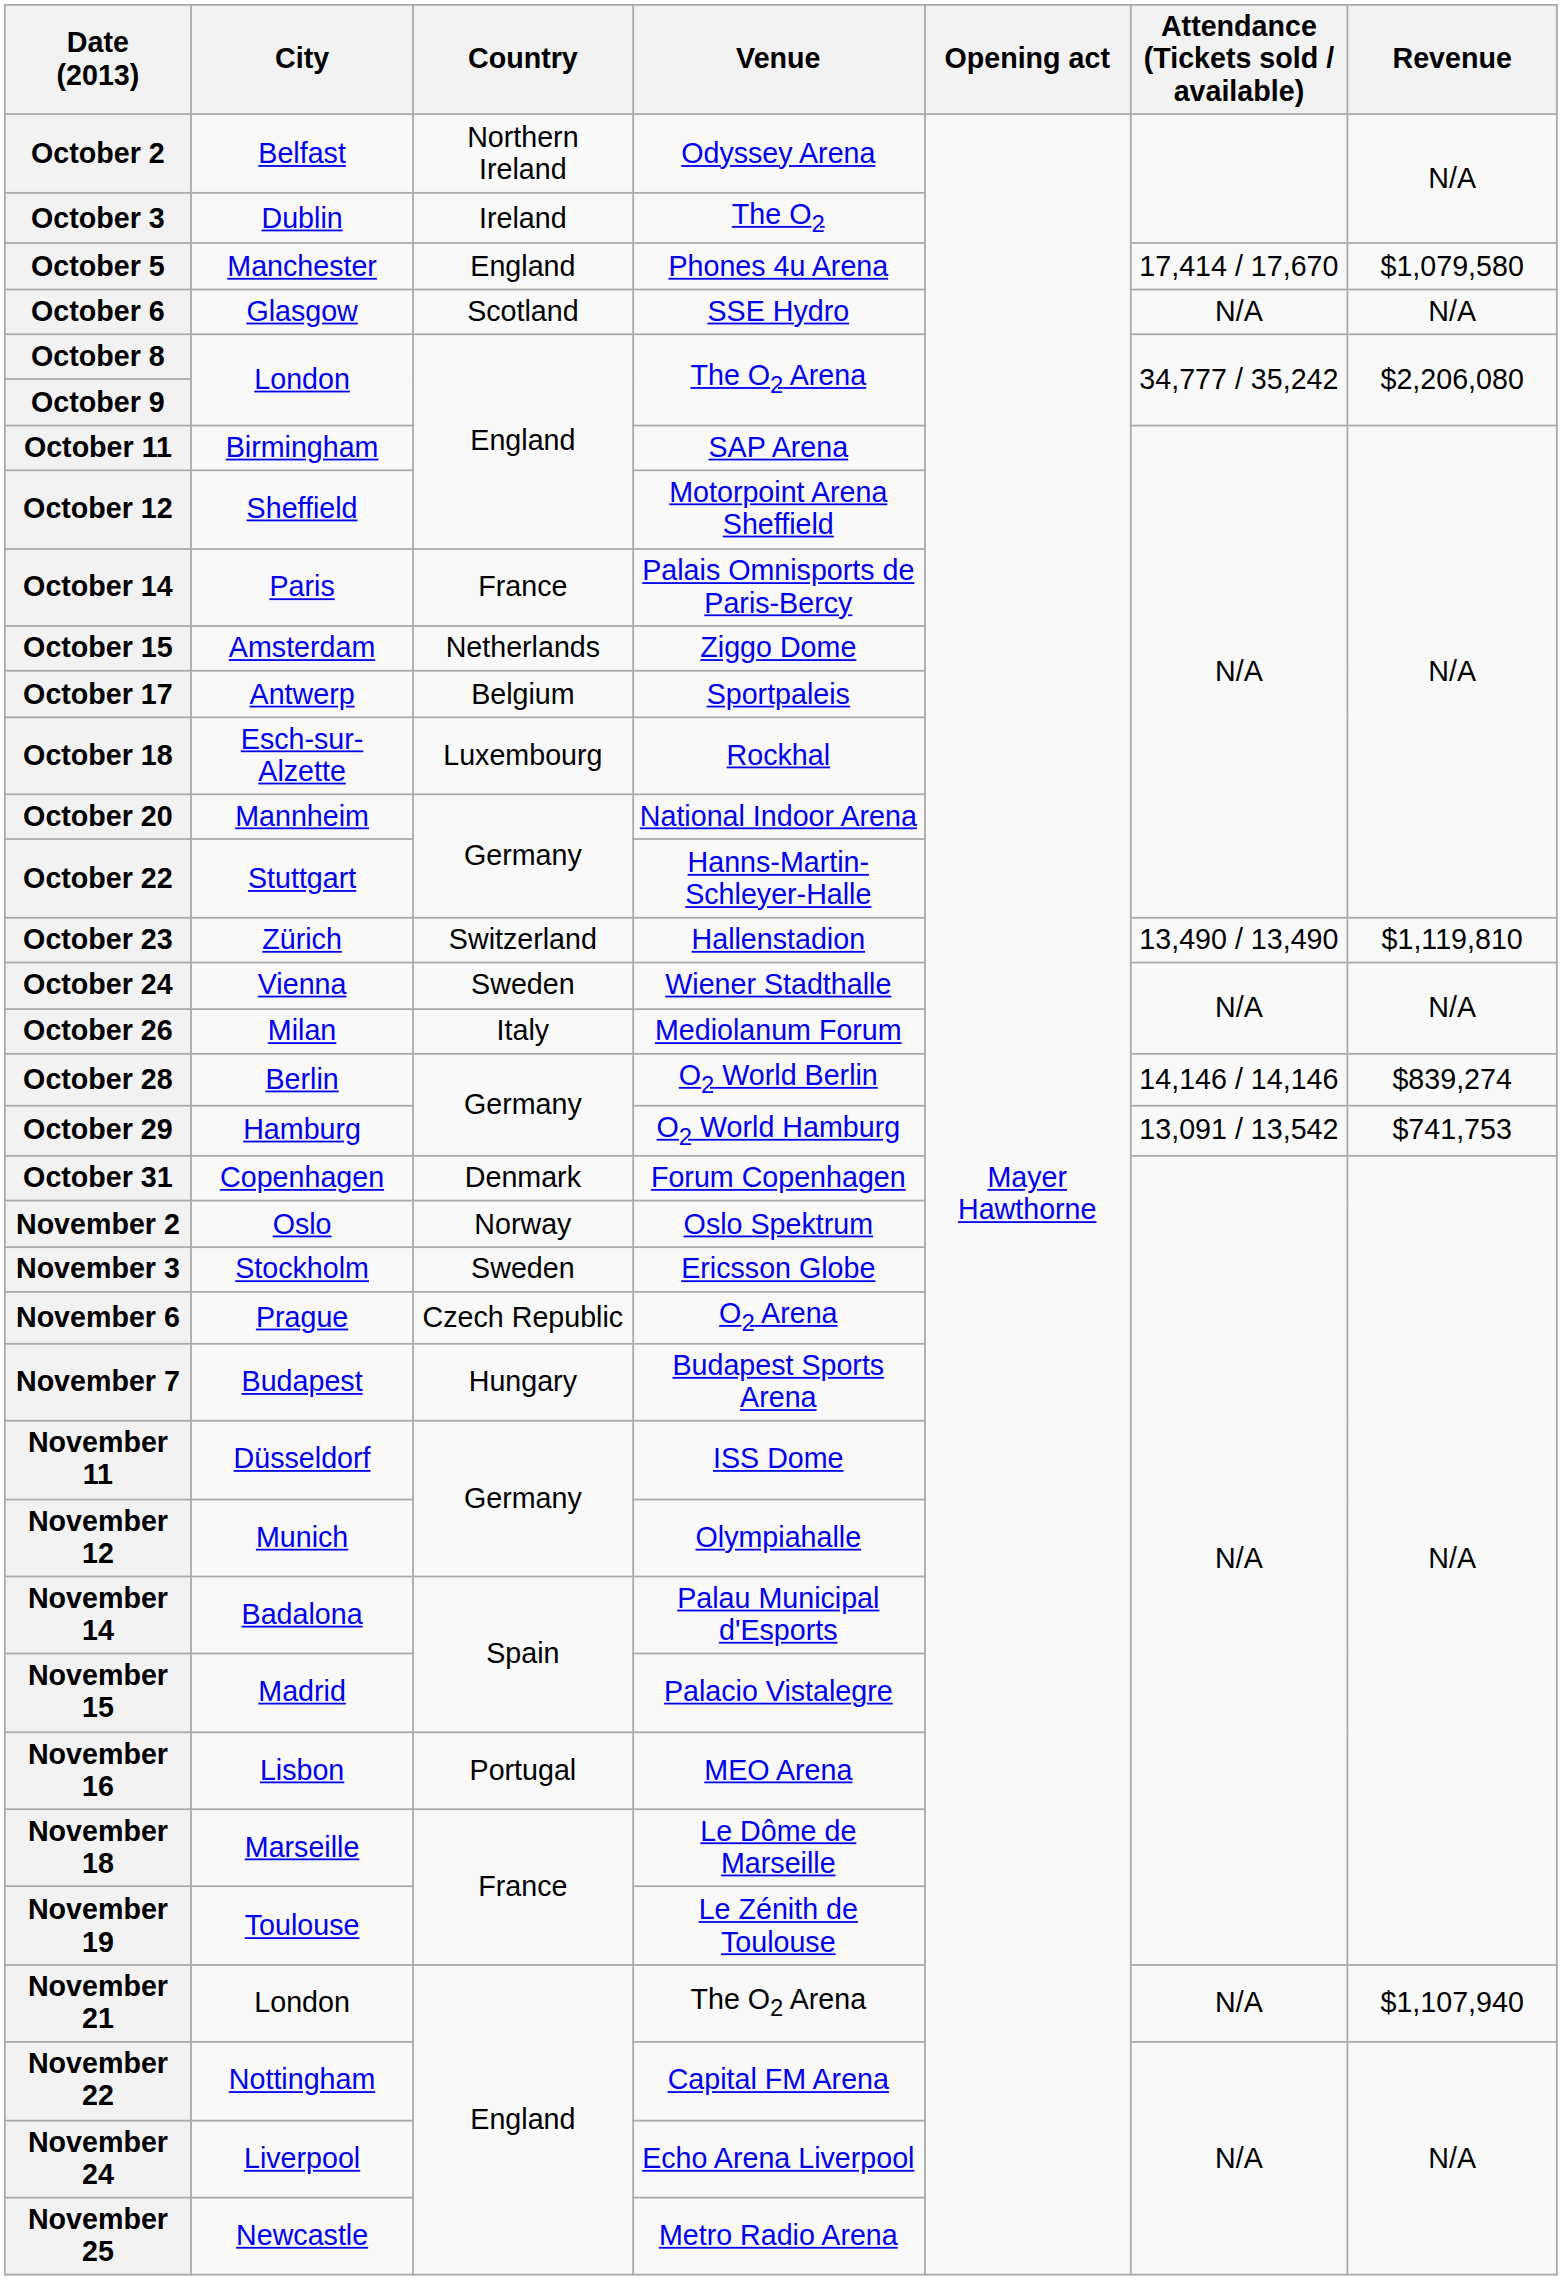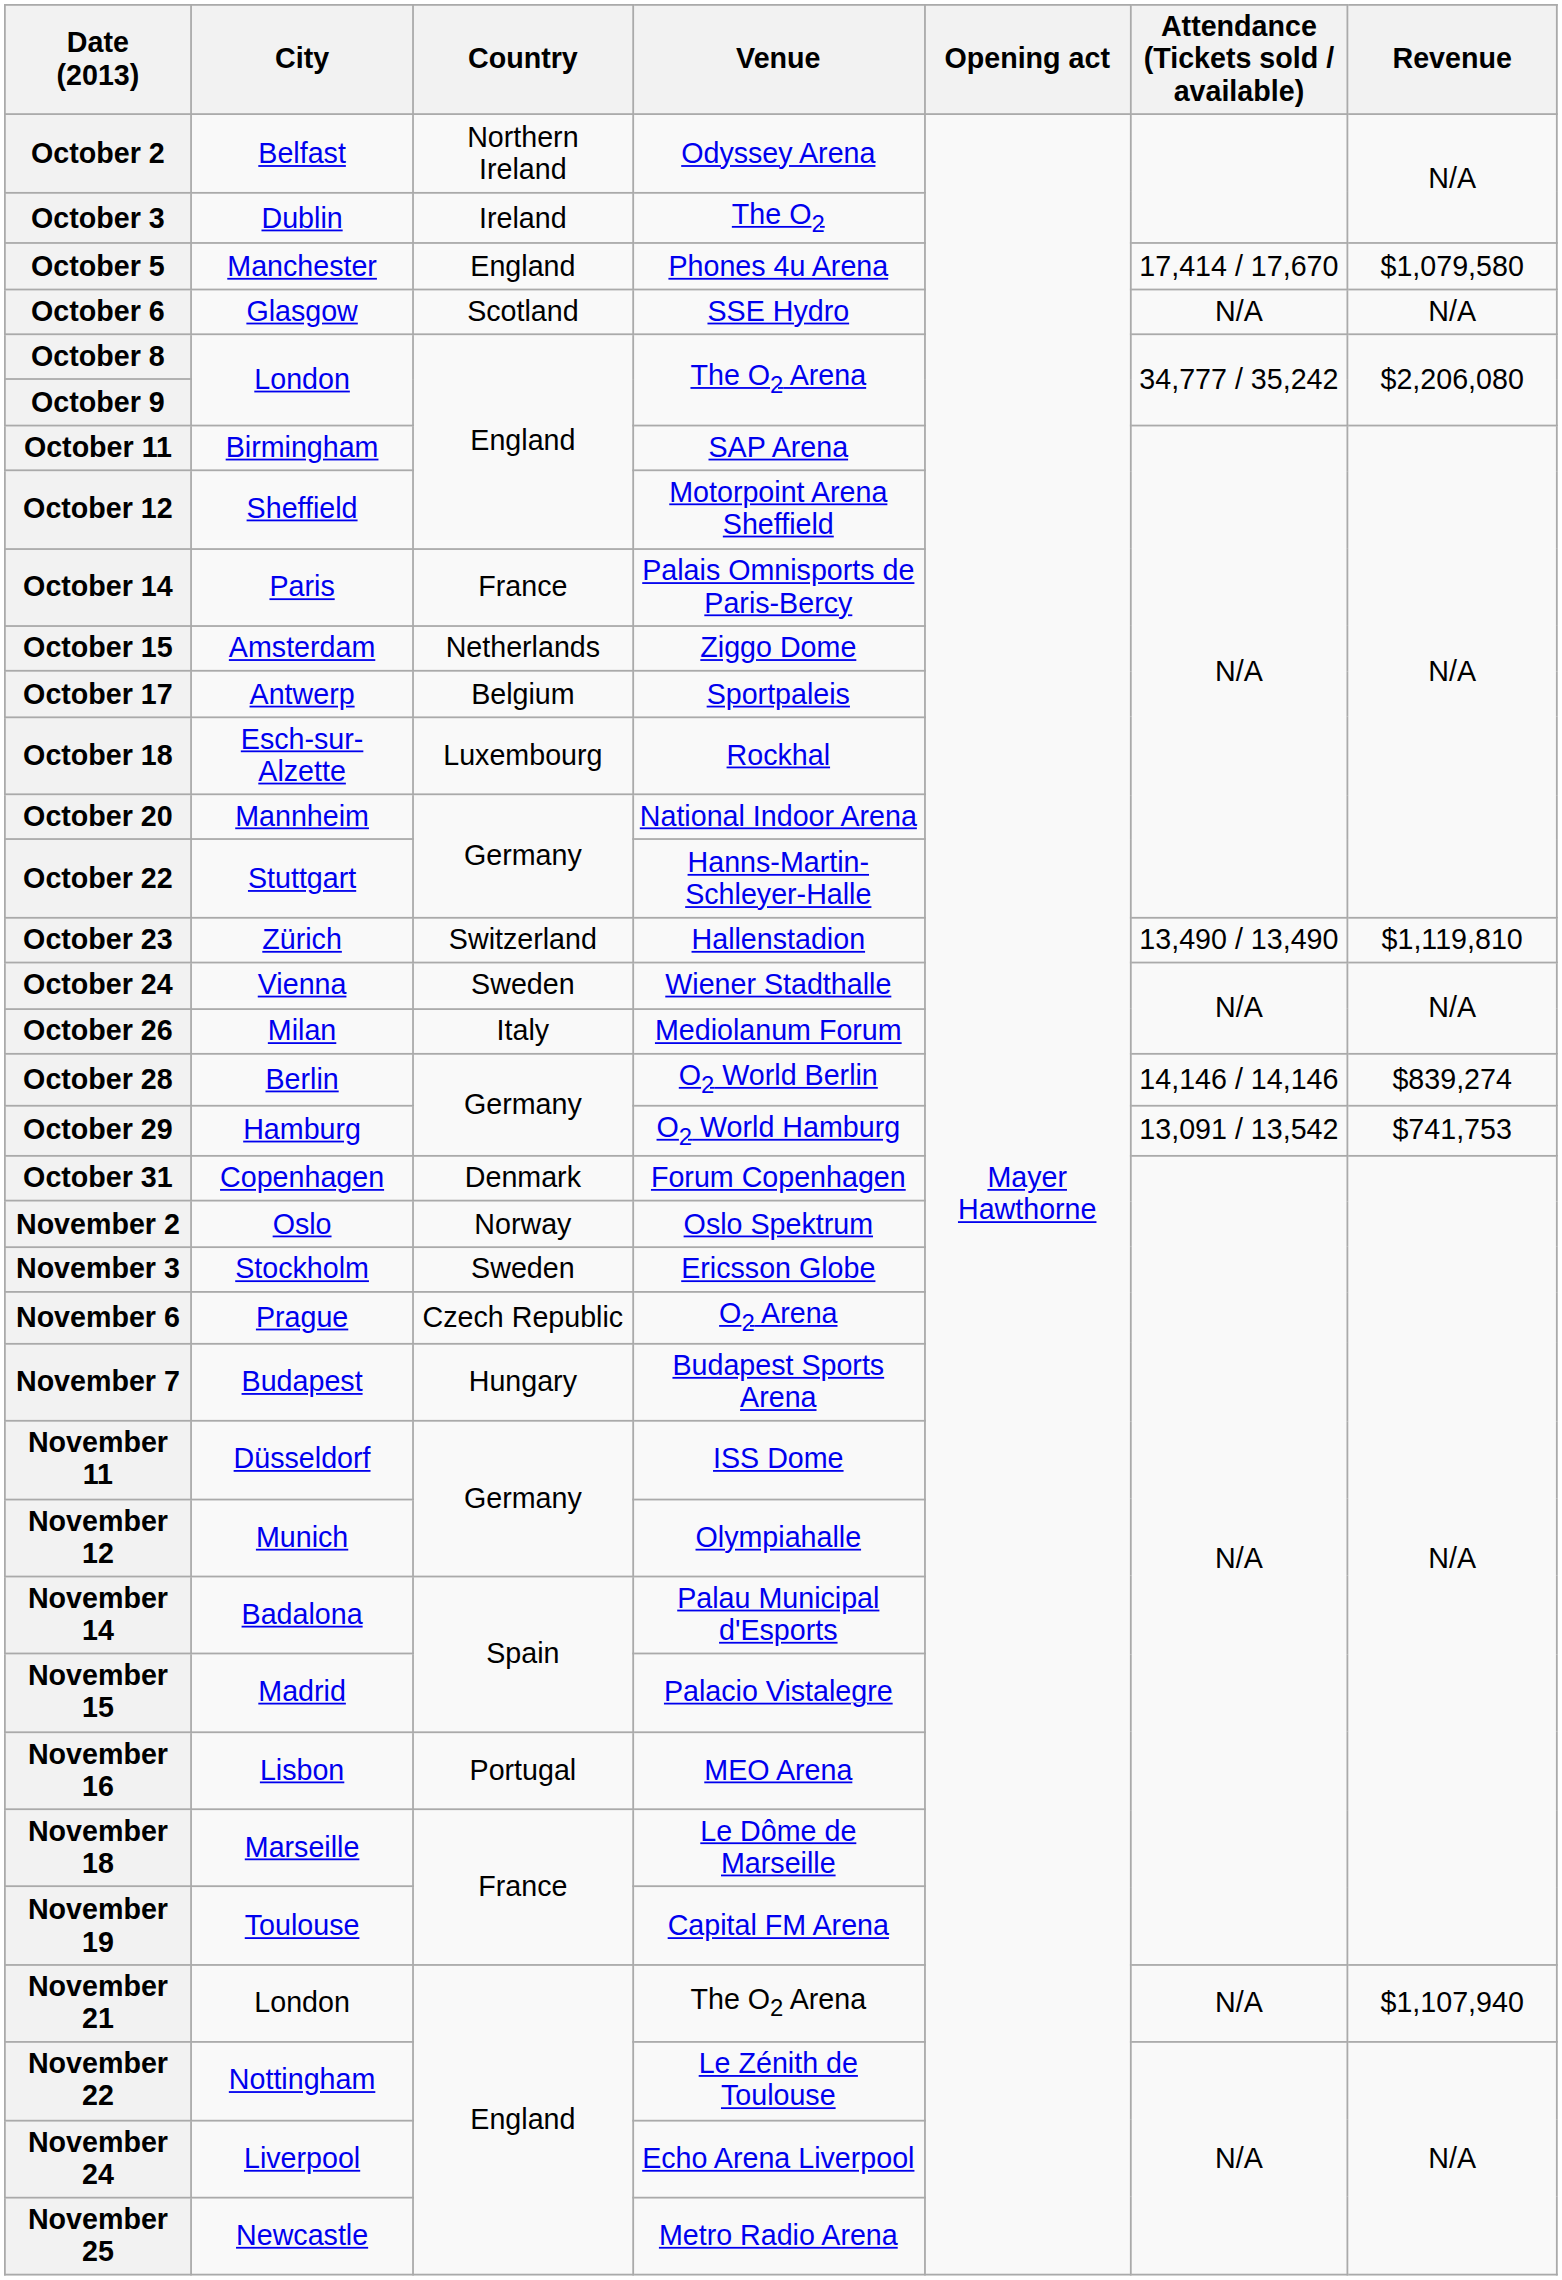 <table class="wikitable plainrowheaders" style="text-align:center;">
 <tr>
 <th scope="col" style="width:8em;">Date<br>(2013)</th>
 <th scope="col" style="width:10em;">City</th>
 <th scope="col" style="width:10em;">Country</th>
 <th scope="col" style="width:16em;">Venue</th>
 <th scope="col" style="width:10em;">Opening act</th>
 <th scope="col" style="width:10em;">Attendance<br>(Tickets sold / available)</th>
 <th scope="col" style="width:10em;">Revenue</th>
 </tr>
 <tr>
 <th scope="row">October 2</th>
 <td><a href='#'>Belfast</a></td>
 <td>Northern Ireland</td>
 <td><a href='#'>Odyssey Arena</a></td>
 <td rowspan="35"><a href='#'>Mayer Hawthorne</a></td>
 <td rowspan="2"></td>
 <td rowspan="2">N/A</td>
 </tr>
 <tr>
 <th scope="row">October 3</th>
 <td><a href='#'>Dublin</a></td>
 <td>Ireland</td>
 <td><a href='#'>The O<sub>2</sub></a></td>
 </tr>
 <tr>
 <th scope="row">October 5</th>
 <td><a href='#'>Manchester</a></td>
 <td>England</td>
 <td><a href='#'>Phones 4u Arena</a></td>
 <td>17,414 / 17,670</td>
 <td>$1,079,580</td>
 </tr>
 <tr>
 <th scope="row">October 6</th>
 <td><a href='#'>Glasgow</a></td>
 <td>Scotland</td>
 <td><a href='#'>SSE Hydro</a></td>
 <td>N/A</td>
 <td>N/A</td>
 </tr>
 <tr>
 <th scope="row">October 8</th>
 <td rowspan="2"><a href='#'>London</a></td>
 <td rowspan="4">England</td>
 <td rowspan="2"><a href='#'>The O<sub>2</sub> Arena</a></td>
 <td rowspan="2">34,777 / 35,242</td>
 <td rowspan="2">$2,206,080</td>
 </tr>
 <tr>
 <th scope="row">October 9</th>
 </tr>
 <tr>
 <th scope="row">October 11</th>
 <td><a href='#'>Birmingham</a></td>
 <td><a href='#'>SAP Arena</a></td>
 <td rowspan="8">N/A</td>
 <td rowspan="8">N/A</td>
 </tr>
 <tr>
 <th scope="row">October 12</th>
 <td><a href='#'>Sheffield</a></td>
 <td><a href='#'>Motorpoint Arena Sheffield</a></td>
 </tr>
 <tr>
 <th scope="row">October 14</th>
 <td><a href='#'>Paris</a></td>
 <td>France</td>
 <td><a href='#'>Palais Omnisports de Paris-Bercy</a></td>
 </tr>
 <tr>
 <th scope="row">October 15</th>
 <td><a href='#'>Amsterdam</a></td>
 <td>Netherlands</td>
 <td><a href='#'>Ziggo Dome</a></td>
 </tr>
 <tr>
 <th scope="row">October 17</th>
 <td><a href='#'>Antwerp</a></td>
 <td>Belgium</td>
 <td><a href='#'>Sportpaleis</a></td>
 </tr>
 <tr>
 <th scope="row">October 18</th>
 <td><a href='#'>Esch-sur-Alzette</a></td>
 <td>Luxembourg</td>
 <td><a href='#'>Rockhal</a></td>
 </tr>
 <tr>
 <th scope="row">October 20</th>
 <td><a href='#'>Mannheim</a></td>
 <td rowspan="2">Germany</td>
 <td><a href='#'>National Indoor Arena</a></td>
 </tr>
 <tr>
 <th scope="row">October 22</th>
 <td><a href='#'>Stuttgart</a></td>
 <td><a href='#'>Hanns-Martin-Schleyer-Halle</a></td>
 </tr>
 <tr>
 <th scope="row">October 23</th>
 <td><a href='#'>Zürich</a></td>
 <td>Switzerland</td>
 <td><a href='#'>Hallenstadion</a></td>
 <td>13,490 / 13,490</td>
 <td>$1,119,810</td>
 </tr>
 <tr>
 <th scope="row">October 24</th>
 <td><a href='#'>Vienna</a></td>
 <td>Sweden</td>
 <td><a href='#'>Wiener Stadthalle</a></td>
 <td rowspan="2">N/A</td>
 <td rowspan="2">N/A</td>
 </tr>
 <tr>
 <th scope="row">October 26</th>
 <td><a href='#'>Milan</a></td>
 <td>Italy</td>
 <td><a href='#'>Mediolanum Forum</a></td>
 </tr>
 <tr>
 <th scope="row">October 28</th>
 <td><a href='#'>Berlin</a></td>
 <td rowspan="2">Germany</td>
 <td><a href='#'>O<sub>2</sub> World Berlin</a></td>
 <td>14,146 / 14,146</td>
 <td>$839,274</td>
 </tr>
 <tr>
 <th scope="row">October 29</th>
 <td><a href='#'>Hamburg</a></td>
 <td><a href='#'>O<sub>2</sub> World Hamburg</a></td>
 <td>13,091 / 13,542</td>
 <td>$741,753</td>
 </tr>
 <tr>
 <th scope="row">October 31</th>
 <td><a href='#'>Copenhagen</a></td>
 <td>Denmark</td>
 <td><a href='#'>Forum Copenhagen</a></td>
 <td rowspan="12">N/A</td>
 <td rowspan="12">N/A</td>
 </tr>
 <tr>
 <th scope="row">November 2</th>
 <td><a href='#'>Oslo</a></td>
 <td>Norway</td>
 <td><a href='#'>Oslo Spektrum</a></td>
 </tr>
 <tr>
 <th scope="row">November 3</th>
 <td><a href='#'>Stockholm</a></td>
 <td>Sweden</td>
 <td><a href='#'>Ericsson Globe</a></td>
 </tr>
 <tr>
 <th scope="row">November 6</th>
 <td><a href='#'>Prague</a></td>
 <td>Czech Republic</td>
 <td><a href='#'>O<sub>2</sub> Arena</a></td>
 </tr>
 <tr>
 <th scope="row">November 7</th>
 <td><a href='#'>Budapest</a></td>
 <td>Hungary</td>
 <td><a href='#'>Budapest Sports Arena</a></td>
 </tr>
 <tr>
 <th scope="row">November 11</th>
 <td><a href='#'>Düsseldorf</a></td>
 <td rowspan="2">Germany</td>
 <td><a href='#'>ISS Dome</a></td>
 </tr>
 <tr>
 <th scope="row">November 12</th>
 <td><a href='#'>Munich</a></td>
 <td><a href='#'>Olympiahalle</a></td>
 </tr>
 <tr>
 <th scope="row">November 14</th>
 <td><a href='#'>Badalona</a></td>
 <td rowspan="2">Spain</td>
 <td><a href='#'>Palau Municipal d'Esports</a></td>
 </tr>
 <tr>
 <th scope="row">November 15</th>
 <td><a href='#'>Madrid</a></td>
 <td><a href='#'>Palacio Vistalegre</a></td>
 </tr>
 <tr>
 <th scope="row">November 16</th>
 <td><a href='#'>Lisbon</a></td>
 <td>Portugal</td>
 <td><a href='#'>MEO Arena</a></td>
 </tr>
 <tr>
 <th scope="row">November 18</th>
 <td><a href='#'>Marseille</a></td>
 <td rowspan="2">France</td>
 <td><a href='#'>Le Dôme de Marseille</a></td>
 </tr>
 <tr>
 <th scope="row">November 19</th>
 <td><a href='#'>Toulouse</a></td>
-<td><a href='#'>Le Zénith de Toulouse</a></td>
+<td><a href='#'>Capital FM Arena</a></td>
 </tr>
 <tr>
 <th scope="row">November 21</th>
 <td>London</td>
 <td rowspan="4">England</td>
 <td>The O<sub>2</sub> Arena</td>
 <td>N/A</td>
 <td>$1,107,940</td>
 </tr>
 <tr>
 <th scope="row">November 22</th>
 <td><a href='#'>Nottingham</a></td>
-<td><a href='#'>Capital FM Arena</a></td>
+<td><a href='#'>Le Zénith de Toulouse</a></td>
 <td rowspan="3">N/A</td>
 <td rowspan="3">N/A</td>
 </tr>
 <tr>
 <th scope="row">November 24</th>
 <td><a href='#'>Liverpool</a></td>
 <td><a href='#'>Echo Arena Liverpool</a></td>
 </tr>
 <tr>
 <th scope="row">November 25</th>
 <td><a href='#'>Newcastle</a></td>
 <td><a href='#'>Metro Radio Arena</a></td>
 </tr>
 </table>
